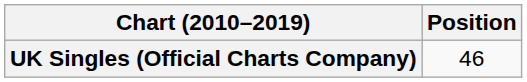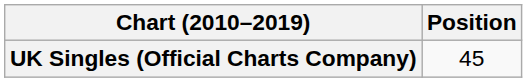 <table class="wikitable plainrowheaders" style="text-align:center">
 <tr>
 <th scope="col">Chart (2010–2019)</th>
 <th scope="col">Position</th>
 </tr>
 <tr>
 <th scope="row">UK Singles (Official Charts Company)</th>
-<td>46</td>
+<td>45</td>
 </tr>
 </table>
